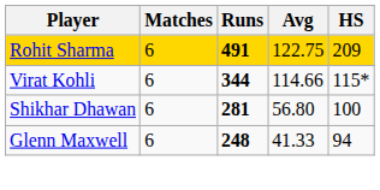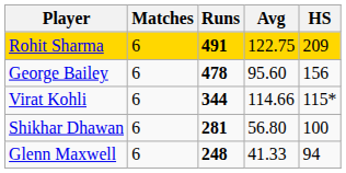 <table class="wikitable">
 <tr>
 <th>Player</th>
 <th>Matches</th>
 <th>Runs</th>
 <th>Avg</th>
 <th>HS</th>
 </tr>
 <tr style="background:gold">
 <td> <a href='#'>Rohit Sharma</a></td>
 <td>6</td>
 <td><strong>491</strong></td>
 <td>122.75</td>
 <td>209</td>
+</tr>
+<tr>
+<td> <a href='#'>George Bailey</a></td>
+<td>6</td>
+<td><strong>478</strong></td>
+<td>95.60</td>
+<td>156</td>
 </tr>
 <tr>
 <td> <a href='#'>Virat Kohli</a></td>
 <td>6</td>
 <td><strong>344</strong></td>
 <td>114.66</td>
 <td>115*</td>
 </tr>
 <tr>
 <td> <a href='#'>Shikhar Dhawan</a></td>
 <td>6</td>
 <td><strong>281</strong></td>
 <td>56.80</td>
 <td>100</td>
 </tr>
 <tr>
 <td> <a href='#'>Glenn Maxwell</a></td>
 <td>6</td>
 <td><strong>248</strong></td>
 <td>41.33</td>
 <td>94</td>
 </tr>
 </table>
